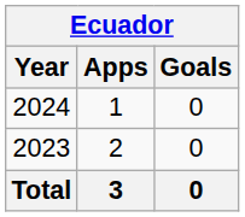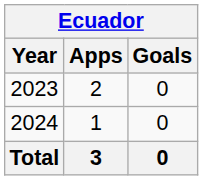 <table class="wikitable" style="text-align:center">
 <tr>
 <th colspan=3><a href='#'>Ecuador</a></th>
 </tr>
 <tr>
 <th>Year</th>
 <th>Apps</th>
 <th>Goals</th>
 </tr>
 <tr>
-<td>2024</td>
-<td>1</td>
+<td>2023</td>
+<td>2</td>
 <td>0</td>
 </tr>
 <tr>
-<td>2023</td>
-<td>2</td>
+<td>2024</td>
+<td>1</td>
 <td>0</td>
 </tr>
 <tr>
 <th>Total</th>
 <th>3</th>
 <th>0</th>
 </tr>
 </table>
